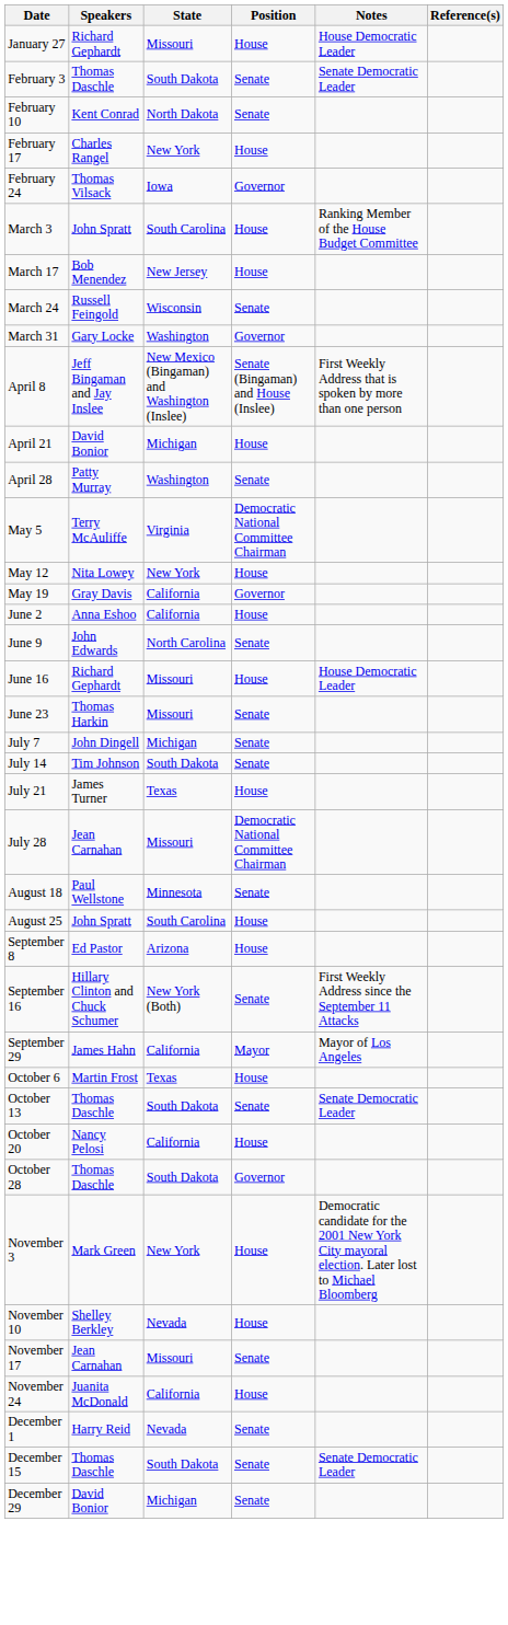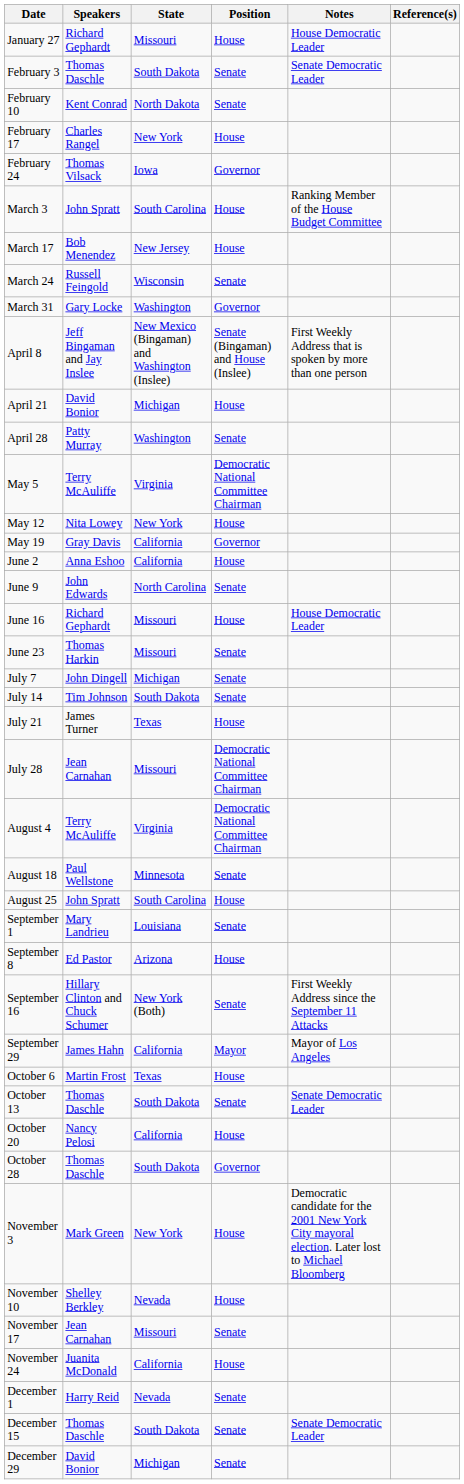 <table class="wikitable sortable mw-collapsible mw-collapsed">
 <tr>
 <th style="text-align: center;">Date</th>
 <th style="text-align: center;">Speakers</th>
 <th style="text-align: center;">State</th>
 <th style="text-align: center;">Position</th>
 <th style="text-align: center;">Notes</th>
 <th style="text-align: center;">Reference(s)</th>
 </tr>
 <tr>
 <td>January 27</td>
 <td><a href='#'>Richard Gephardt</a></td>
 <td><a href='#'>Missouri</a></td>
 <td><a href='#'>House</a></td>
 <td><a href='#'>House Democratic Leader</a></td>
 <td></td>
 </tr>
 <tr>
 <td>February 3</td>
 <td><a href='#'>Thomas Daschle</a></td>
 <td><a href='#'>South Dakota</a></td>
 <td><a href='#'>Senate</a></td>
 <td><a href='#'>Senate Democratic Leader</a></td>
 <td></td>
 </tr>
 <tr>
 <td>February 10</td>
 <td><a href='#'>Kent Conrad</a></td>
 <td><a href='#'>North Dakota</a></td>
 <td><a href='#'>Senate</a></td>
 <td></td>
 <td></td>
 </tr>
 <tr>
 <td>February 17</td>
 <td><a href='#'>Charles Rangel</a></td>
 <td><a href='#'>New York</a></td>
 <td><a href='#'>House</a></td>
 <td></td>
 <td></td>
 </tr>
 <tr>
 <td>February 24</td>
 <td><a href='#'>Thomas Vilsack</a></td>
 <td><a href='#'>Iowa</a></td>
 <td><a href='#'>Governor</a></td>
 <td></td>
 <td></td>
 </tr>
 <tr>
 <td>March 3</td>
 <td><a href='#'>John Spratt</a></td>
 <td><a href='#'>South Carolina</a></td>
 <td><a href='#'>House</a></td>
 <td>Ranking Member of the <a href='#'>House Budget Committee</a></td>
 <td></td>
 </tr>
 <tr>
 <td>March 17</td>
 <td><a href='#'>Bob Menendez</a></td>
 <td><a href='#'>New Jersey</a></td>
 <td><a href='#'>House</a></td>
 <td></td>
 <td></td>
 </tr>
 <tr>
 <td>March 24</td>
 <td><a href='#'>Russell Feingold</a></td>
 <td><a href='#'>Wisconsin</a></td>
 <td><a href='#'>Senate</a></td>
 <td></td>
 <td></td>
 </tr>
 <tr>
 <td>March 31</td>
 <td><a href='#'>Gary Locke</a></td>
 <td><a href='#'>Washington</a></td>
 <td><a href='#'>Governor</a></td>
 <td></td>
 <td></td>
 </tr>
 <tr>
 <td>April 8</td>
 <td><a href='#'>Jeff Bingaman</a> and <a href='#'>Jay Inslee</a></td>
 <td><a href='#'>New Mexico</a> (Bingaman) and <a href='#'>Washington</a> (Inslee)</td>
 <td><a href='#'>Senate</a> (Bingaman) and <a href='#'>House</a> (Inslee)</td>
 <td>First Weekly Address that is spoken by more than one person</td>
 <td></td>
 </tr>
 <tr>
 <td>April 21</td>
 <td><a href='#'>David Bonior</a></td>
 <td><a href='#'>Michigan</a></td>
 <td><a href='#'>House</a></td>
 <td></td>
 <td></td>
 </tr>
 <tr>
 <td>April 28</td>
 <td><a href='#'>Patty Murray</a></td>
 <td><a href='#'>Washington</a></td>
 <td><a href='#'>Senate</a></td>
 <td></td>
 <td></td>
 </tr>
 <tr>
 <td>May 5</td>
 <td><a href='#'>Terry McAuliffe</a></td>
 <td><a href='#'>Virginia</a></td>
 <td><a href='#'>Democratic National Committee Chairman</a></td>
 <td></td>
 <td></td>
 </tr>
 <tr>
 <td>May 12</td>
 <td><a href='#'>Nita Lowey</a></td>
 <td><a href='#'>New York</a></td>
 <td><a href='#'>House</a></td>
 <td></td>
 <td></td>
 </tr>
 <tr>
 <td>May 19</td>
 <td><a href='#'>Gray Davis</a></td>
 <td><a href='#'>California</a></td>
 <td><a href='#'>Governor</a></td>
 <td></td>
 <td></td>
 </tr>
 <tr>
 <td>June 2</td>
 <td><a href='#'>Anna Eshoo</a></td>
 <td><a href='#'>California</a></td>
 <td><a href='#'>House</a></td>
 <td></td>
 <td></td>
 </tr>
 <tr>
 <td>June 9</td>
 <td><a href='#'>John Edwards</a></td>
 <td><a href='#'>North Carolina</a></td>
 <td><a href='#'>Senate</a></td>
 <td></td>
 <td></td>
 </tr>
 <tr>
 <td>June 16</td>
 <td><a href='#'>Richard Gephardt</a></td>
 <td><a href='#'>Missouri</a></td>
 <td><a href='#'>House</a></td>
 <td><a href='#'>House Democratic Leader</a></td>
 <td></td>
 </tr>
 <tr>
 <td>June 23</td>
 <td><a href='#'>Thomas Harkin</a></td>
 <td><a href='#'>Missouri</a></td>
 <td><a href='#'>Senate</a></td>
 <td></td>
 <td></td>
 </tr>
 <tr>
 <td>July 7</td>
 <td><a href='#'>John Dingell</a></td>
 <td><a href='#'>Michigan</a></td>
 <td><a href='#'>Senate</a></td>
 <td></td>
 <td></td>
 </tr>
 <tr>
 <td>July 14</td>
 <td><a href='#'>Tim Johnson</a></td>
 <td><a href='#'>South Dakota</a></td>
 <td><a href='#'>Senate</a></td>
 <td></td>
 <td></td>
 </tr>
 <tr>
 <td>July 21</td>
 <td>James Turner</td>
 <td><a href='#'>Texas</a></td>
 <td><a href='#'>House</a></td>
 <td></td>
 <td></td>
 </tr>
 <tr>
 <td>July 28</td>
 <td><a href='#'>Jean Carnahan</a></td>
 <td><a href='#'>Missouri</a></td>
 <td><a href='#'>Democratic National Committee Chairman</a></td>
 <td></td>
 <td></td>
 </tr>
 <tr>
+<td>August 4</td>
+<td><a href='#'>Terry McAuliffe</a></td>
+<td><a href='#'>Virginia</a></td>
+<td><a href='#'>Democratic National Committee Chairman</a></td>
+<td></td>
+<td></td>
+</tr>
+<tr>
 <td>August 18</td>
 <td><a href='#'>Paul Wellstone</a></td>
 <td><a href='#'>Minnesota</a></td>
 <td><a href='#'>Senate</a></td>
 <td></td>
 <td></td>
 </tr>
 <tr>
 <td>August 25</td>
 <td><a href='#'>John Spratt</a></td>
 <td><a href='#'>South Carolina</a></td>
 <td><a href='#'>House</a></td>
+<td></td>
+<td></td>
+</tr>
+<tr>
+<td>September 1</td>
+<td><a href='#'>Mary Landrieu</a></td>
+<td><a href='#'>Louisiana</a></td>
+<td><a href='#'>Senate</a></td>
 <td></td>
 <td></td>
 </tr>
 <tr>
 <td>September 8</td>
 <td><a href='#'>Ed Pastor</a></td>
 <td><a href='#'>Arizona</a></td>
 <td><a href='#'>House</a></td>
 <td></td>
 <td></td>
 </tr>
 <tr>
 <td>September 16</td>
 <td><a href='#'>Hillary Clinton</a> and <a href='#'>Chuck Schumer</a></td>
 <td><a href='#'>New York</a> (Both)</td>
 <td><a href='#'>Senate</a></td>
 <td>First Weekly Address since the <a href='#'>September 11 Attacks</a></td>
 <td></td>
 </tr>
 <tr>
 <td>September 29</td>
 <td><a href='#'>James Hahn</a></td>
 <td><a href='#'>California</a></td>
 <td><a href='#'>Mayor</a></td>
 <td>Mayor of <a href='#'>Los Angeles</a></td>
 <td></td>
 </tr>
 <tr>
 <td>October 6</td>
 <td><a href='#'>Martin Frost</a></td>
 <td><a href='#'>Texas</a></td>
 <td><a href='#'>House</a></td>
 <td></td>
 <td></td>
 </tr>
 <tr>
 <td>October 13</td>
 <td><a href='#'>Thomas Daschle</a></td>
 <td><a href='#'>South Dakota</a></td>
 <td><a href='#'>Senate</a></td>
 <td><a href='#'>Senate Democratic Leader</a></td>
 <td></td>
 </tr>
 <tr>
 <td>October 20</td>
 <td><a href='#'>Nancy Pelosi</a></td>
 <td><a href='#'>California</a></td>
 <td><a href='#'>House</a></td>
 <td></td>
 <td></td>
 </tr>
 <tr>
 <td>October 28</td>
 <td><a href='#'>Thomas Daschle</a></td>
 <td><a href='#'>South Dakota</a></td>
 <td><a href='#'>Governor</a></td>
 <td></td>
 <td></td>
 </tr>
 <tr>
 <td>November 3</td>
 <td><a href='#'>Mark Green</a></td>
 <td><a href='#'>New York</a></td>
 <td><a href='#'>House</a></td>
 <td>Democratic candidate for the <a href='#'>2001 New York City mayoral election</a>. Later lost to <a href='#'>Michael Bloomberg</a></td>
 <td></td>
 </tr>
 <tr>
 <td>November 10</td>
 <td><a href='#'>Shelley Berkley</a></td>
 <td><a href='#'>Nevada</a></td>
 <td><a href='#'>House</a></td>
 <td></td>
 <td></td>
 </tr>
 <tr>
 <td>November 17</td>
 <td><a href='#'>Jean Carnahan</a></td>
 <td><a href='#'>Missouri</a></td>
 <td><a href='#'>Senate</a></td>
 <td></td>
 <td></td>
 </tr>
 <tr>
 <td>November 24</td>
 <td><a href='#'>Juanita McDonald</a></td>
 <td><a href='#'>California</a></td>
 <td><a href='#'>House</a></td>
 <td></td>
 <td></td>
 </tr>
 <tr>
 <td>December 1</td>
 <td><a href='#'>Harry Reid</a></td>
 <td><a href='#'>Nevada</a></td>
 <td><a href='#'>Senate</a></td>
 <td></td>
 <td></td>
 </tr>
 <tr>
 <td>December 15</td>
 <td><a href='#'>Thomas Daschle</a></td>
 <td><a href='#'>South Dakota</a></td>
 <td><a href='#'>Senate</a></td>
 <td><a href='#'>Senate Democratic Leader</a></td>
 <td></td>
 </tr>
 <tr>
 <td>December 29</td>
 <td><a href='#'>David Bonior</a></td>
 <td><a href='#'>Michigan</a></td>
 <td><a href='#'>Senate</a></td>
 <td></td>
 <td></td>
 </tr>
 </table>
